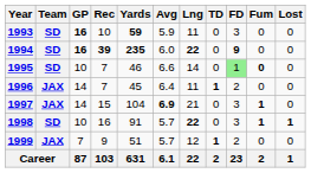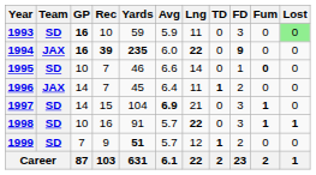 <table class="wikitable" style="text-align: center;">
 <tr>
 <th>Year</th>
 <th>Team</th>
 <th>GP</th>
 <th>Rec</th>
 <th>Yards</th>
 <th>Avg</th>
 <th>Lng</th>
 <th>TD</th>
 <th>FD</th>
 <th>Fum</th>
 <th>Lost</th>
 </tr>
 <tr>
 <th><a href='#'>1993</a></th>
 <th><a href='#'>SD</a></th>
 <td><strong>16</strong></td>
 <td>10</td>
-<td><strong>59</strong></td>
+<td>59</td>
 <td>5.9</td>
 <td>11</td>
 <td>0</td>
 <td>3</td>
 <td>0</td>
-<td>0</td>
+<td style="background: lightgreen;">0</td>
 </tr>
 <tr>
 <th><a href='#'>1994</a></th>
-<th><a href='#'>SD</a></th>
+<th><a href='#'>JAX</a></th>
 <td><strong>16</strong></td>
 <td><strong>39</strong></td>
 <td><strong>235</strong></td>
 <td>6.0</td>
 <td><strong>22</strong></td>
 <td>0</td>
 <td><strong>9</strong></td>
 <td>0</td>
 <td>0</td>
 </tr>
 <tr>
 <th><a href='#'>1995</a></th>
 <th><a href='#'>SD</a></th>
 <td>10</td>
 <td>7</td>
 <td>46</td>
 <td>6.6</td>
 <td>14</td>
 <td>0</td>
-<td style="background: lightgreen;">1</td>
+<td>1</td>
 <td><strong>0</strong></td>
 <td>0</td>
 </tr>
 <tr>
 <th><a href='#'>1996</a></th>
 <th><a href='#'>JAX</a></th>
 <td>14</td>
 <td>7</td>
 <td>45</td>
 <td>6.4</td>
 <td>11</td>
 <td><strong>1</strong></td>
 <td>2</td>
 <td>0</td>
 <td>0</td>
 </tr>
 <tr>
 <th><a href='#'>1997</a></th>
-<th><a href='#'>JAX</a></th>
+<th><a href='#'>SD</a></th>
 <td>14</td>
 <td>15</td>
 <td>104</td>
 <td><strong>6.9</strong></td>
 <td>21</td>
 <td>0</td>
 <td>3</td>
 <td><strong>1</strong></td>
 <td>0</td>
 </tr>
 <tr>
 <th><a href='#'>1998</a></th>
 <th><a href='#'>SD</a></th>
 <td>10</td>
 <td>16</td>
 <td>91</td>
 <td>5.7</td>
 <td><strong>22</strong></td>
 <td>0</td>
 <td>3</td>
 <td><strong>1</strong></td>
 <td><strong>1</strong></td>
 </tr>
 <tr>
 <th><a href='#'>1999</a></th>
-<th><a href='#'>JAX</a></th>
+<th><a href='#'>SD</a></th>
 <td>7</td>
 <td>9</td>
-<td>51</td>
+<td><strong>51</strong></td>
 <td>5.7</td>
 <td>12</td>
 <td><strong>1</strong></td>
 <td>2</td>
 <td>0</td>
 <td>0</td>
 </tr>
 <tr>
 <th colspan="2">Career</th>
 <th>87</th>
 <th>103</th>
 <th>631</th>
 <th>6.1</th>
 <th>22</th>
 <th>2</th>
 <th>23</th>
 <th>2</th>
 <th>1</th>
 </tr>
 </table>
